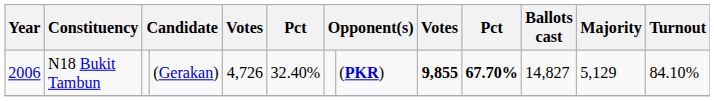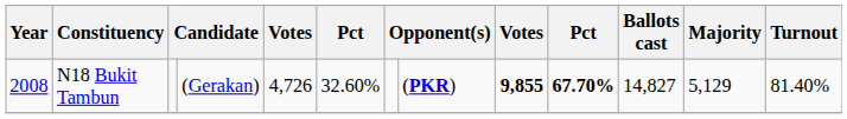 <table class="wikitable" style="margin:0.5em ; font-size:95%">
 <tr>
 <th>Year</th>
 <th>Constituency</th>
 <th colspan=2>Candidate</th>
 <th>Votes</th>
 <th>Pct</th>
 <th colspan=2>Opponent(s)</th>
 <th>Votes</th>
 <th>Pct</th>
 <th>Ballots cast</th>
 <th>Majority</th>
 <th>Turnout</th>
 </tr>
 <tr>
-<td><a href='#'>2006</a></td>
+<td><a href='#'>2008</a></td>
 <td>N18 <a href='#'>Bukit Tambun</a></td>
 <td></td>
 <td> (<a href='#'>Gerakan</a>)</td>
 <td align="right">4,726</td>
-<td>32.40%</td>
+<td>32.60%</td>
 <td></td>
 <td> (<a href='#'><strong>PKR</strong></a>)</td>
 <td align=right><strong>9,855</strong></td>
 <td><strong>67.70%</strong></td>
 <td>14,827</td>
 <td>5,129</td>
-<td>84.10%</td>
+<td>81.40%</td>
 </tr>
 <tr>
 </tr>
 </table>
